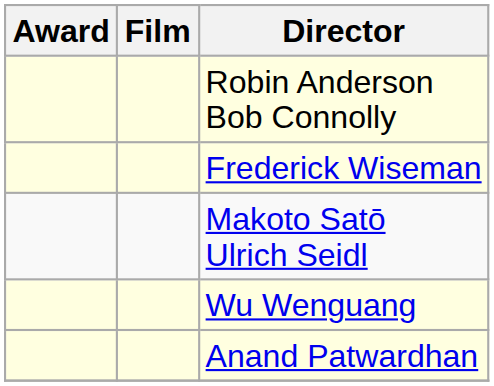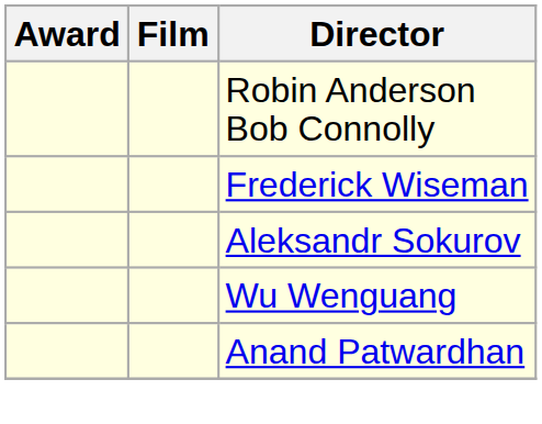 <table class="wikitable" style="font-size:95%;">
 <tr>
 <th>Award</th>
 <th>Film</th>
 <th>Director</th>
 </tr>
 <tr bgcolor=lightyellow>
 <td></td>
 <td></td>
 <td> Robin Anderson<br> Bob Connolly</td>
 </tr>
 <tr bgcolor=lightyellow>
 <td></td>
 <td></td>
 <td> <a href='#'>Frederick Wiseman</a></td>
 </tr>
-<tr>
+<tr bgcolor=lightyellow>
 <td></td>
 <td></td>
-<td> <a href='#'>Makoto Satō</a><br> <a href='#'>Ulrich Seidl</a></td>
+<td> <a href='#'>Aleksandr Sokurov</a></td>
 </tr>
 <tr bgcolor=lightyellow>
 <td></td>
 <td></td>
 <td> <a href='#'>Wu Wenguang</a></td>
 </tr>
 <tr bgcolor=lightyellow>
 <td></td>
 <td></td>
 <td> <a href='#'>Anand Patwardhan</a></td>
 </tr>
 <tr>
 </tr>
 </table>
